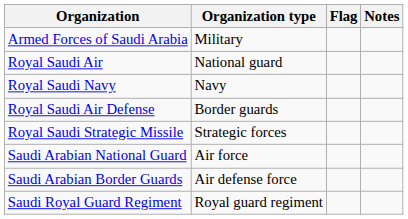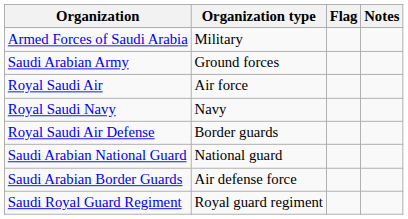 <table class="wikitable">
 <tr>
 <th>Organization</th>
 <th>Organization type</th>
 <th>Flag</th>
 <th>Notes</th>
 </tr>
 <tr>
 <td><a href='#'>Armed Forces of Saudi Arabia</a></td>
 <td>Military </td>
 <td></td>
 <td></td>
 </tr>
 <tr>
+<td><a href='#'>Saudi Arabian Army</a></td>
+<td>Ground forces </td>
+<td></td>
+<td></td>
+</tr>
+<tr>
 <td><a href='#'>Royal Saudi Air</a></td>
-<td>National guard </td>
+<td>Air force </td>
 <td></td>
 <td></td>
 </tr>
 <tr>
 <td><a href='#'>Royal Saudi Navy</a></td>
 <td>Navy </td>
 <td></td>
 <td></td>
 </tr>
 <tr>
 <td><a href='#'>Royal Saudi Air Defense</a></td>
 <td>Border guards </td>
 <td></td>
 <td></td>
 </tr>
 <tr>
-<td><a href='#'>Royal Saudi Strategic Missile</a></td>
-<td>Strategic forces </td>
-<td></td>
-<td></td>
-</tr>
-<tr>
 <td><a href='#'>Saudi Arabian National Guard</a></td>
-<td>Air force </td>
+<td>National guard </td>
 <td></td>
 <td></td>
 </tr>
 <tr>
 <td><a href='#'>Saudi Arabian Border Guards</a></td>
 <td>Air defense force </td>
 <td></td>
 <td></td>
 </tr>
 <tr>
 <td><a href='#'>Saudi Royal Guard Regiment</a></td>
 <td>Royal guard regiment </td>
 <td></td>
 <td></td>
 </tr>
 </table>
